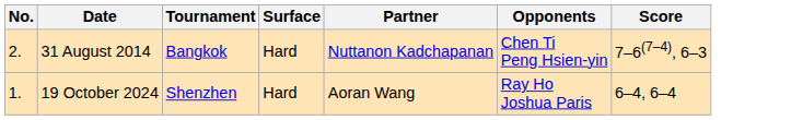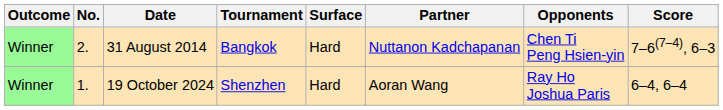 <table class=wikitable>
 <tr>
+<th>Outcome</th>
 <th>No.</th>
 <th>Date</th>
 <th>Tournament</th>
 <th>Surface</th>
 <th>Partner</th>
 <th>Opponents</th>
 <th>Score</th>
 </tr>
 <tr bgcolor=moccasin>
+<td style="background:#98FB98">Winner</td>
 <td>2.</td>
 <td>31 August 2014</td>
 <td><a href='#'>Bangkok</a></td>
 <td>Hard</td>
 <td> <a href='#'>Nuttanon Kadchapanan</a></td>
 <td> <a href='#'>Chen Ti</a><br> <a href='#'>Peng Hsien-yin</a></td>
 <td>7–6<sup>(7–4)</sup>, 6–3</td>
 </tr>
 <tr bgcolor=moccasin>
+<td style="background:#98FB98">Winner</td>
 <td>1.</td>
 <td>19 October 2024</td>
 <td><a href='#'>Shenzhen</a></td>
 <td>Hard</td>
 <td> Aoran Wang</td>
 <td> <a href='#'>Ray Ho</a><br> <a href='#'>Joshua Paris</a></td>
 <td>6–4, 6–4</td>
 </tr>
 </table>
